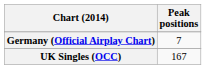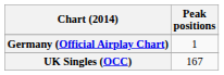 <table class="wikitable plainrowheaders sortable" style="text-align:center;" border="1">
 <tr>
 <th scope="col">Chart (2014)</th>
 <th scope="col">Peak<br>positions</th>
 </tr>
 <tr>
 </tr>
 <tr>
 </tr>
 <tr>
 </tr>
 <tr>
 <th scope="row">Germany (<a href='#'>Official Airplay Chart</a>)</th>
-<td style="text-align:center;">7</td>
+<td style="text-align:center;">1</td>
 </tr>
 <tr>
 </tr>
 <tr>
 </tr>
 <tr>
 </tr>
 <tr>
 <th scope="row">UK Singles (<a href='#'>OCC</a>)</th>
 <td style="text-align:center;">167</td>
 </tr>
 </table>
